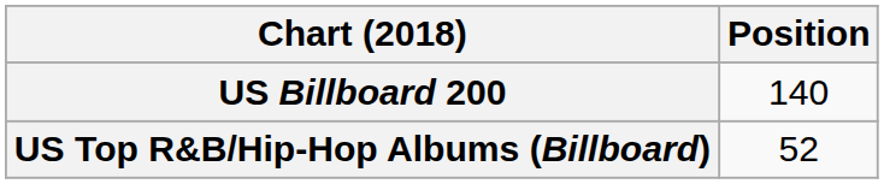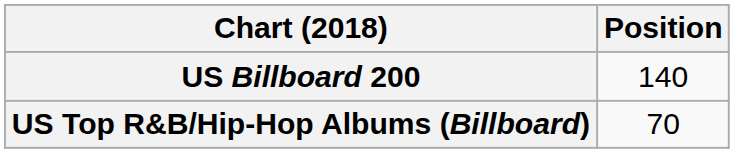 <table class="wikitable sortable plainrowheaders" style="text-align:center">
 <tr>
 <th scope="col">Chart (2018)</th>
 <th scope="col">Position</th>
 </tr>
 <tr>
 <th scope="row">US <em>Billboard</em> 200</th>
 <td>140</td>
 </tr>
 <tr>
 <th scope="row">US Top R&B/Hip-Hop Albums (<em>Billboard</em>)</th>
-<td>52</td>
+<td>70</td>
 </tr>
 </table>
